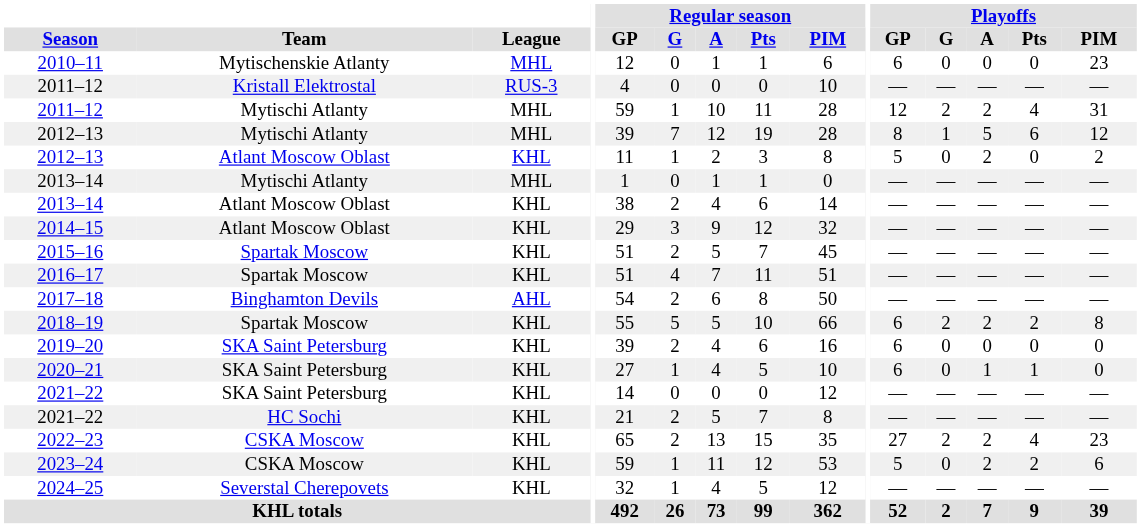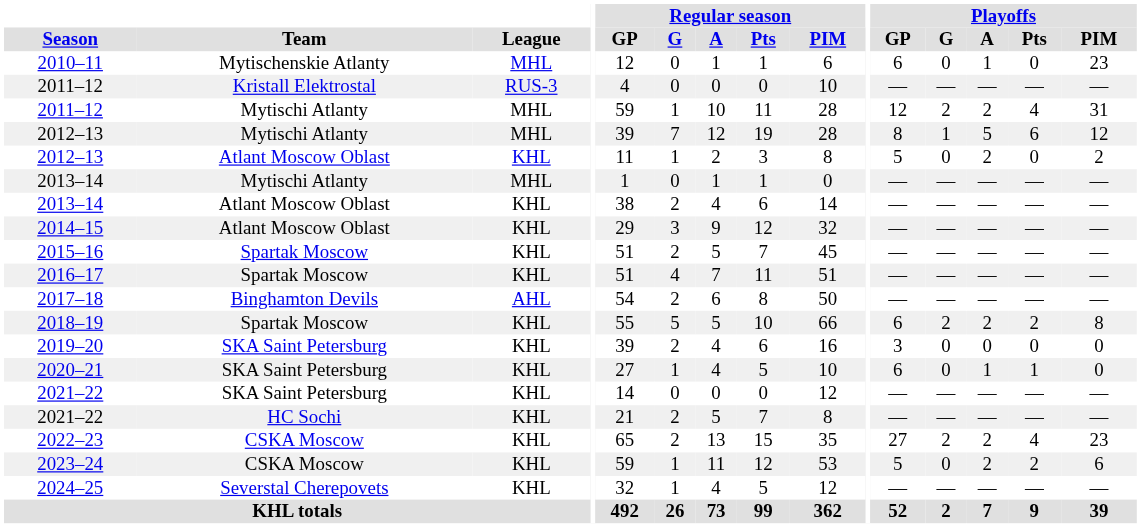 <table border="0" cellpadding="1" cellspacing="0" style="text-align:center; width:60em">
 <tr bgcolor="#e0e0e0">
 <th colspan="3" bgcolor="#ffffff"></th>
 <th rowspan="99" bgcolor="#ffffff"></th>
 <th colspan="5"><a href='#'>Regular season</a></th>
 <th rowspan="99" bgcolor="#ffffff"></th>
 <th colspan="5"><a href='#'>Playoffs</a></th>
 </tr>
 <tr bgcolor="#e0e0e0">
 <th><a href='#'>Season</a></th>
 <th>Team</th>
 <th>League</th>
 <th>GP</th>
 <th><a href='#'>G</a></th>
 <th><a href='#'>A</a></th>
 <th><a href='#'>Pts</a></th>
 <th><a href='#'>PIM</a></th>
 <th>GP</th>
 <th>G</th>
 <th>A</th>
 <th>Pts</th>
 <th>PIM</th>
 </tr>
 <tr>
 <td><a href='#'>2010–11</a></td>
 <td>Mytischenskie Atlanty</td>
 <td><a href='#'>MHL</a></td>
 <td>12</td>
 <td>0</td>
 <td>1</td>
 <td>1</td>
 <td>6</td>
 <td>6</td>
 <td>0</td>
-<td>0</td>
+<td>1</td>
 <td>0</td>
 <td>23</td>
 </tr>
 <tr style="background:#f0f0f0;">
 <td>2011–12</td>
 <td><a href='#'>Kristall Elektrostal</a></td>
 <td><a href='#'>RUS-3</a></td>
 <td>4</td>
 <td>0</td>
 <td>0</td>
 <td>0</td>
 <td>10</td>
 <td>—</td>
 <td>—</td>
 <td>—</td>
 <td>—</td>
 <td>—</td>
 </tr>
 <tr>
 <td><a href='#'>2011–12</a></td>
 <td>Mytischi Atlanty</td>
 <td>MHL</td>
 <td>59</td>
 <td>1</td>
 <td>10</td>
 <td>11</td>
 <td>28</td>
 <td>12</td>
 <td>2</td>
 <td>2</td>
 <td>4</td>
 <td>31</td>
 </tr>
 <tr style="background:#f0f0f0;">
 <td>2012–13</td>
 <td>Mytischi Atlanty</td>
 <td>MHL</td>
 <td>39</td>
 <td>7</td>
 <td>12</td>
 <td>19</td>
 <td>28</td>
 <td>8</td>
 <td>1</td>
 <td>5</td>
 <td>6</td>
 <td>12</td>
 </tr>
 <tr>
 <td><a href='#'>2012–13</a></td>
 <td><a href='#'>Atlant Moscow Oblast</a></td>
 <td><a href='#'>KHL</a></td>
 <td>11</td>
 <td>1</td>
 <td>2</td>
 <td>3</td>
 <td>8</td>
 <td>5</td>
 <td>0</td>
 <td>2</td>
 <td>0</td>
 <td>2</td>
 </tr>
 <tr style="background:#f0f0f0;">
 <td>2013–14</td>
 <td>Mytischi Atlanty</td>
 <td>MHL</td>
 <td>1</td>
 <td>0</td>
 <td>1</td>
 <td>1</td>
 <td>0</td>
 <td>—</td>
 <td>—</td>
 <td>—</td>
 <td>—</td>
 <td>—</td>
 </tr>
 <tr>
 <td><a href='#'>2013–14</a></td>
 <td>Atlant Moscow Oblast</td>
 <td>KHL</td>
 <td>38</td>
 <td>2</td>
 <td>4</td>
 <td>6</td>
 <td>14</td>
 <td>—</td>
 <td>—</td>
 <td>—</td>
 <td>—</td>
 <td>—</td>
 </tr>
 <tr style="background:#f0f0f0;">
 <td><a href='#'>2014–15</a></td>
 <td>Atlant Moscow Oblast</td>
 <td>KHL</td>
 <td>29</td>
 <td>3</td>
 <td>9</td>
 <td>12</td>
 <td>32</td>
 <td>—</td>
 <td>—</td>
 <td>—</td>
 <td>—</td>
 <td>—</td>
 </tr>
 <tr>
 <td><a href='#'>2015–16</a></td>
 <td><a href='#'>Spartak Moscow</a></td>
 <td>KHL</td>
 <td>51</td>
 <td>2</td>
 <td>5</td>
 <td>7</td>
 <td>45</td>
 <td>—</td>
 <td>—</td>
 <td>—</td>
 <td>—</td>
 <td>—</td>
 </tr>
 <tr style="background:#f0f0f0;">
 <td><a href='#'>2016–17</a></td>
 <td>Spartak Moscow</td>
 <td>KHL</td>
 <td>51</td>
 <td>4</td>
 <td>7</td>
 <td>11</td>
 <td>51</td>
 <td>—</td>
 <td>—</td>
 <td>—</td>
 <td>—</td>
 <td>—</td>
 </tr>
 <tr>
 <td><a href='#'>2017–18</a></td>
 <td><a href='#'>Binghamton Devils</a></td>
 <td><a href='#'>AHL</a></td>
 <td>54</td>
 <td>2</td>
 <td>6</td>
 <td>8</td>
 <td>50</td>
 <td>—</td>
 <td>—</td>
 <td>—</td>
 <td>—</td>
 <td>—</td>
 </tr>
 <tr style="background:#f0f0f0;">
 <td><a href='#'>2018–19</a></td>
 <td>Spartak Moscow</td>
 <td>KHL</td>
 <td>55</td>
 <td>5</td>
 <td>5</td>
 <td>10</td>
 <td>66</td>
 <td>6</td>
 <td>2</td>
 <td>2</td>
 <td>2</td>
 <td>8</td>
 </tr>
 <tr>
 <td><a href='#'>2019–20</a></td>
 <td><a href='#'>SKA Saint Petersburg</a></td>
 <td>KHL</td>
 <td>39</td>
 <td>2</td>
 <td>4</td>
 <td>6</td>
 <td>16</td>
-<td>6</td>
+<td>3</td>
 <td>0</td>
 <td>0</td>
 <td>0</td>
 <td>0</td>
 </tr>
 <tr style="background:#f0f0f0;">
 <td><a href='#'>2020–21</a></td>
 <td>SKA Saint Petersburg</td>
 <td>KHL</td>
 <td>27</td>
 <td>1</td>
 <td>4</td>
 <td>5</td>
 <td>10</td>
 <td>6</td>
 <td>0</td>
 <td>1</td>
 <td>1</td>
 <td>0</td>
 </tr>
 <tr>
 <td><a href='#'>2021–22</a></td>
 <td>SKA Saint Petersburg</td>
 <td>KHL</td>
 <td>14</td>
 <td>0</td>
 <td>0</td>
 <td>0</td>
 <td>12</td>
 <td>—</td>
 <td>—</td>
 <td>—</td>
 <td>—</td>
 <td>—</td>
 </tr>
 <tr style="background:#f0f0f0;">
 <td>2021–22</td>
 <td><a href='#'>HC Sochi</a></td>
 <td>KHL</td>
 <td>21</td>
 <td>2</td>
 <td>5</td>
 <td>7</td>
 <td>8</td>
 <td>—</td>
 <td>—</td>
 <td>—</td>
 <td>—</td>
 <td>—</td>
 </tr>
 <tr>
 <td><a href='#'>2022–23</a></td>
 <td><a href='#'>CSKA Moscow</a></td>
 <td>KHL</td>
 <td>65</td>
 <td>2</td>
 <td>13</td>
 <td>15</td>
 <td>35</td>
 <td>27</td>
 <td>2</td>
 <td>2</td>
 <td>4</td>
 <td>23</td>
 </tr>
 <tr style="background:#f0f0f0;">
 <td><a href='#'>2023–24</a></td>
 <td>CSKA Moscow</td>
 <td>KHL</td>
 <td>59</td>
 <td>1</td>
 <td>11</td>
 <td>12</td>
 <td>53</td>
 <td>5</td>
 <td>0</td>
 <td>2</td>
 <td>2</td>
 <td>6</td>
 </tr>
 <tr>
 <td><a href='#'>2024–25</a></td>
 <td><a href='#'>Severstal Cherepovets</a></td>
 <td>KHL</td>
 <td>32</td>
 <td>1</td>
 <td>4</td>
 <td>5</td>
 <td>12</td>
 <td>—</td>
 <td>—</td>
 <td>—</td>
 <td>—</td>
 <td>—</td>
 </tr>
 <tr style="background:#e0e0e0;">
 <th colspan="3">KHL totals</th>
 <th>492</th>
 <th>26</th>
 <th>73</th>
 <th>99</th>
 <th>362</th>
 <th>52</th>
 <th>2</th>
 <th>7</th>
 <th>9</th>
 <th>39</th>
 </tr>
 </table>
